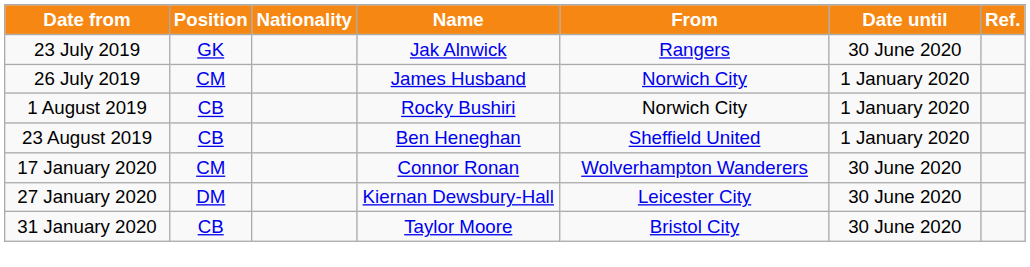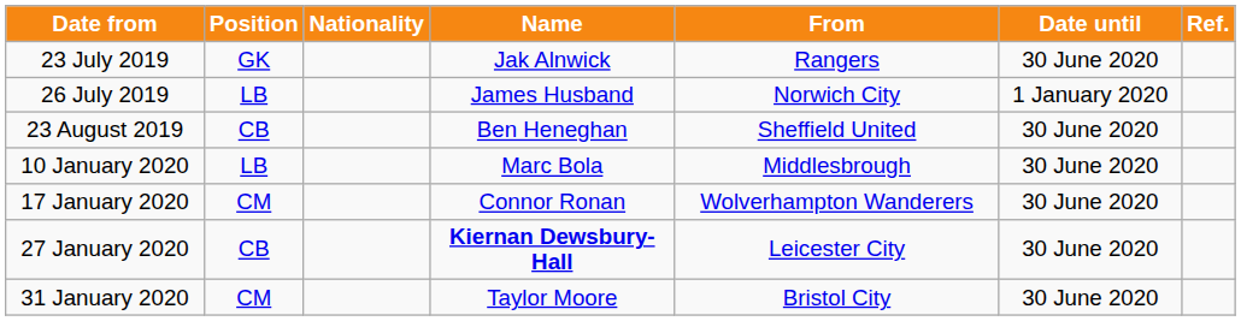 <table class="wikitable"  style="text-align:center; font-size:90%; ">
 <tr>
 <th style="background:#F68712; color:#FFFFFF; width:120px;">Date from</th>
 <th style="background:#F68712; color:#FFFFFF; width:50px;">Position</th>
 <th style="background:#F68712; color:#FFFFFF; width:50px;">Nationality</th>
 <th style="background:#F68712; color:#FFFFFF; width:150px;">Name</th>
 <th style="background:#F68712; color:#FFFFFF; width:200px;">From</th>
 <th style="background:#F68712; color:#FFFFFF; width:110px;">Date until</th>
 <th style="background:#F68712; color:#FFFFFF; width:25px;">Ref.</th>
 </tr>
 <tr>
 <td>23 July 2019</td>
 <td><a href='#'>GK</a></td>
 <td></td>
 <td><a href='#'>Jak Alnwick</a></td>
 <td><a href='#'>Rangers</a></td>
 <td>30 June 2020</td>
 <td></td>
 </tr>
 <tr>
 <td>26 July 2019</td>
-<td><a href='#'>CM</a></td>
+<td><a href='#'>LB</a></td>
 <td></td>
 <td><a href='#'>James Husband</a></td>
 <td><a href='#'>Norwich City</a></td>
-<td>1 January 2020</td>
-<td></td>
-</tr>
-<tr>
-<td>1 August 2019</td>
-<td><a href='#'>CB</a></td>
-<td></td>
-<td><a href='#'>Rocky Bushiri</a></td>
-<td>Norwich City</td>
 <td>1 January 2020</td>
 <td></td>
 </tr>
 <tr>
 <td>23 August 2019</td>
 <td><a href='#'>CB</a></td>
 <td></td>
 <td><a href='#'>Ben Heneghan</a></td>
 <td><a href='#'>Sheffield United</a></td>
-<td>1 January 2020</td>
+<td>30 June 2020</td>
+<td></td>
+</tr>
+<tr>
+<td>10 January 2020</td>
+<td><a href='#'>LB</a></td>
+<td></td>
+<td><a href='#'>Marc Bola</a></td>
+<td><a href='#'>Middlesbrough</a></td>
+<td>30 June 2020</td>
 <td></td>
 </tr>
 <tr>
 <td>17 January 2020</td>
 <td><a href='#'>CM</a></td>
 <td></td>
 <td><a href='#'>Connor Ronan</a></td>
 <td><a href='#'>Wolverhampton Wanderers</a></td>
 <td>30 June 2020</td>
 <td></td>
 </tr>
 <tr>
 <td>27 January 2020</td>
-<td><a href='#'>DM</a></td>
+<td><a href='#'>CB</a></td>
 <td></td>
-<td><a href='#'>Kiernan Dewsbury-Hall</a></td>
+<td><strong><a href='#'>Kiernan Dewsbury-Hall</a></strong></td>
 <td><a href='#'>Leicester City</a></td>
 <td>30 June 2020</td>
 <td></td>
 </tr>
 <tr>
 <td>31 January 2020</td>
-<td><a href='#'>CB</a></td>
+<td><a href='#'>CM</a></td>
 <td></td>
 <td><a href='#'>Taylor Moore</a></td>
 <td><a href='#'>Bristol City</a></td>
 <td>30 June 2020</td>
 <td></td>
 </tr>
 </table>
